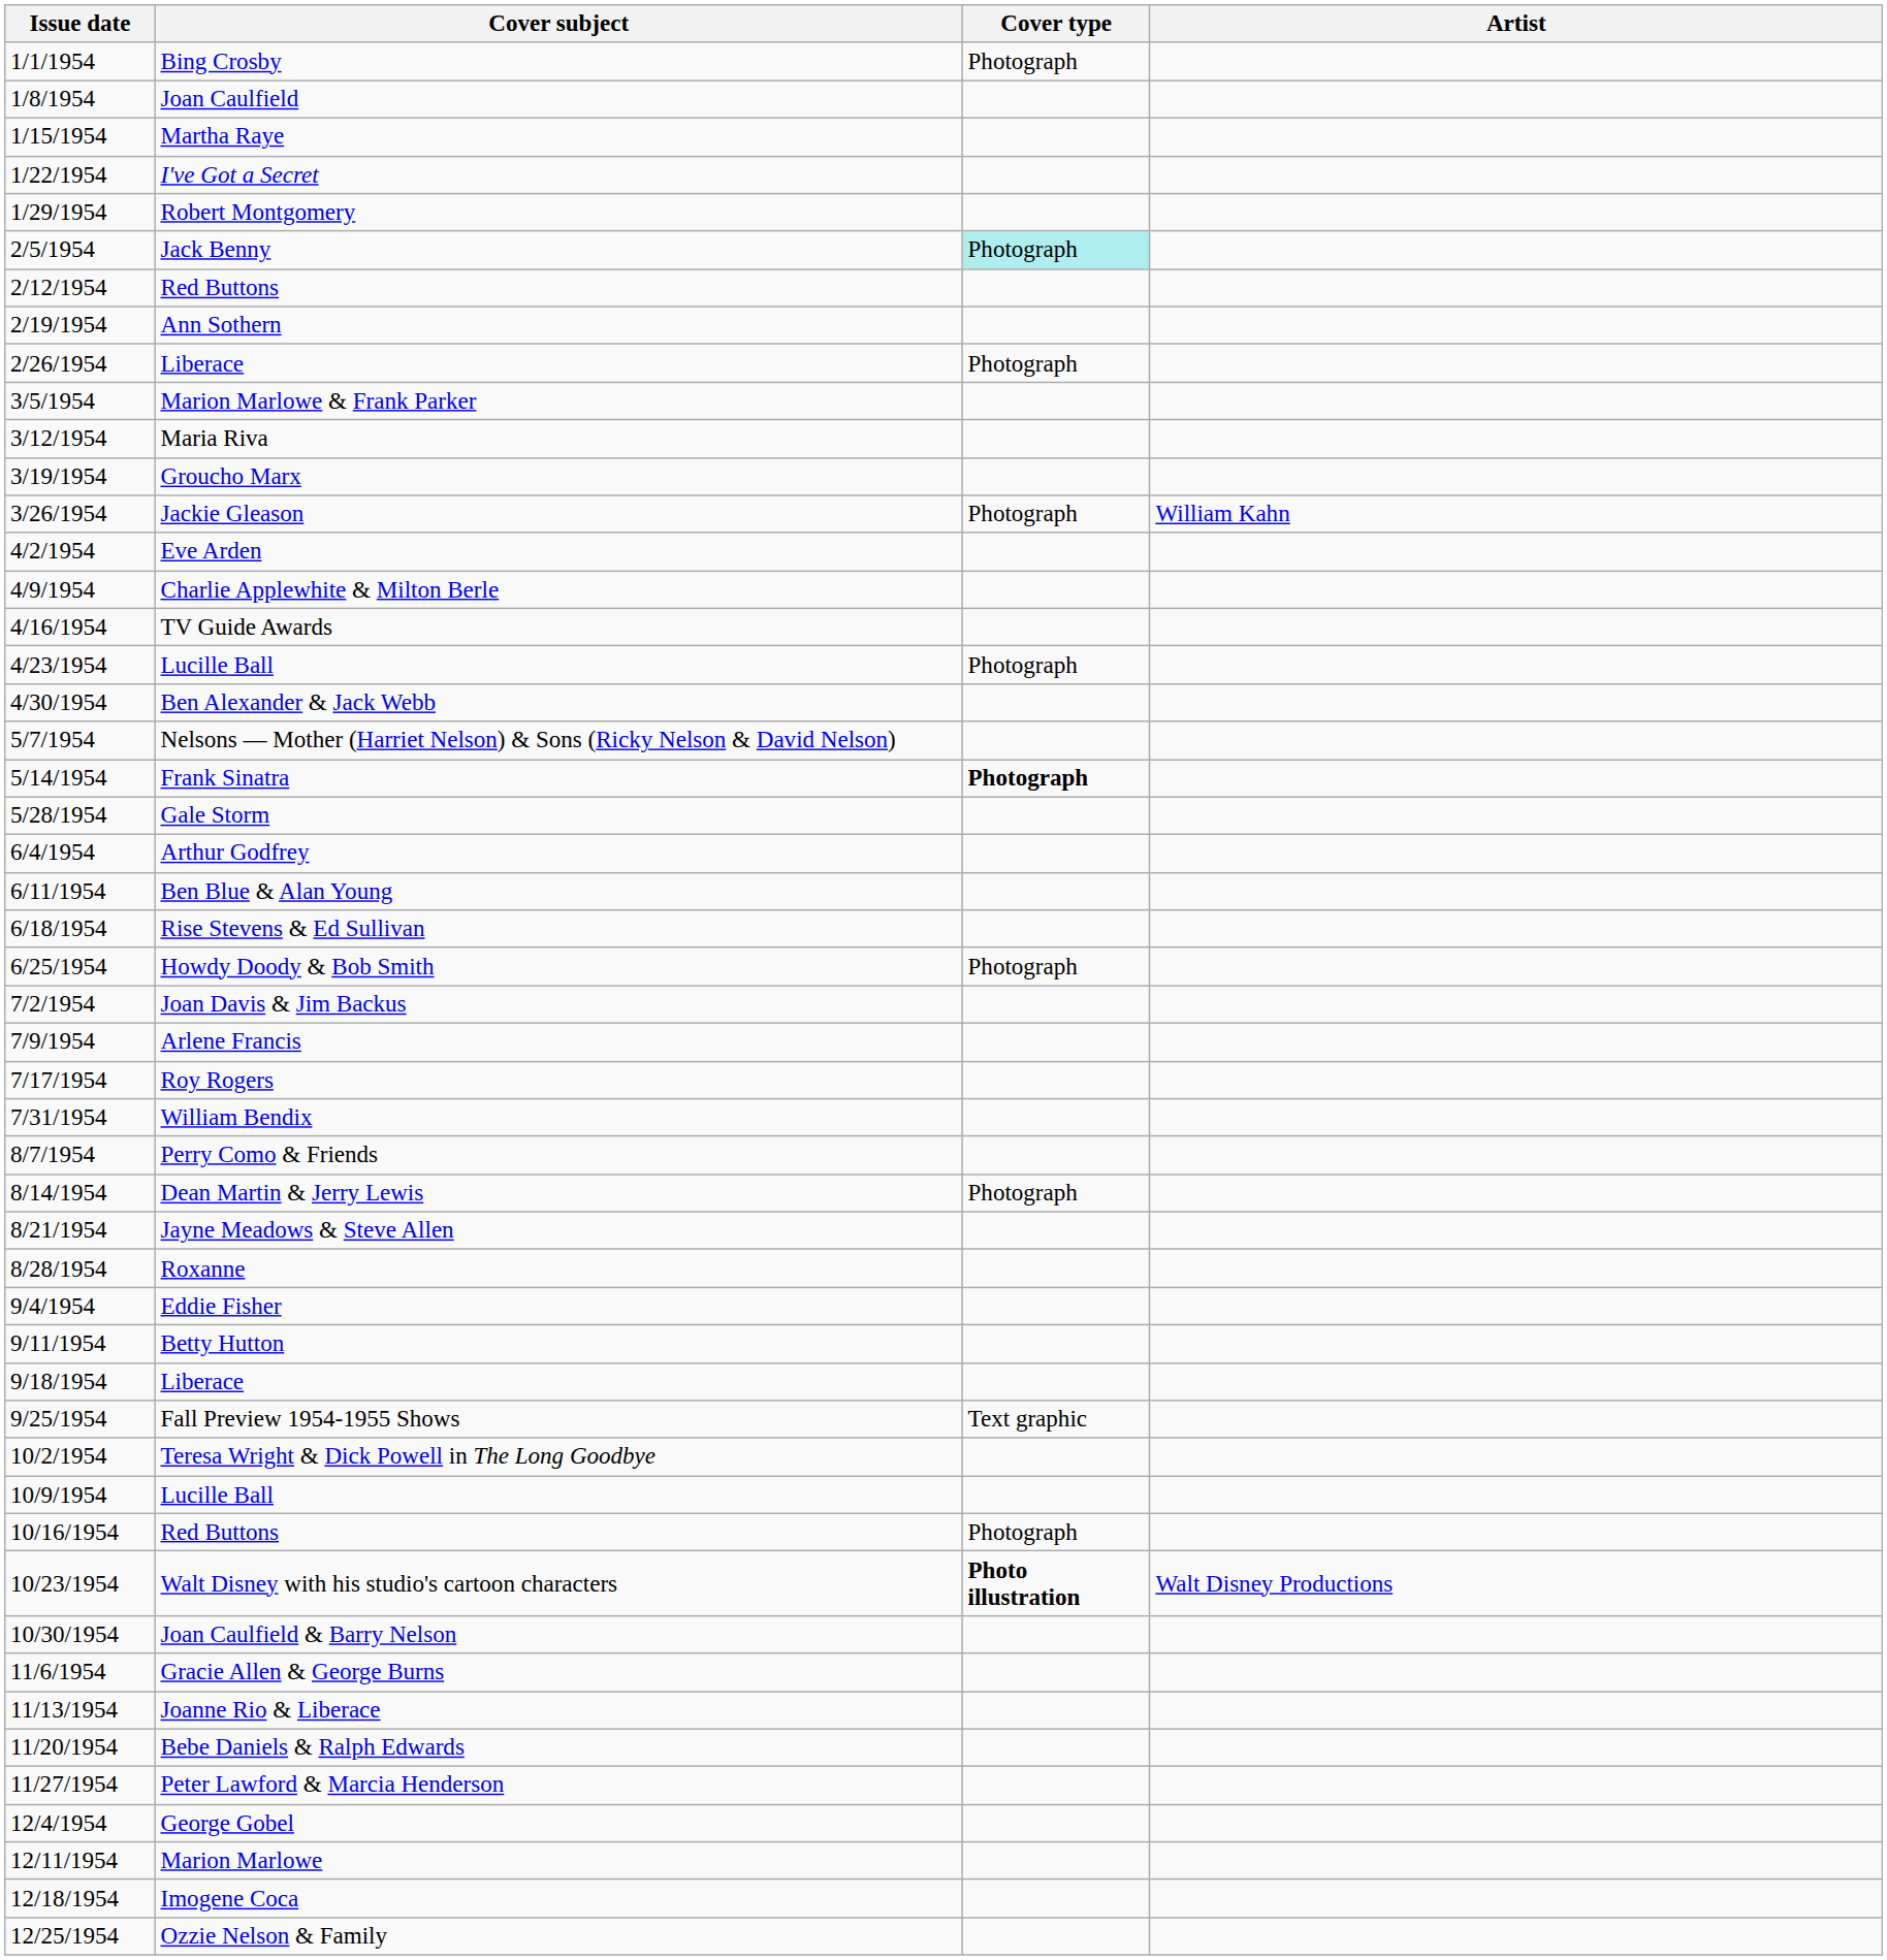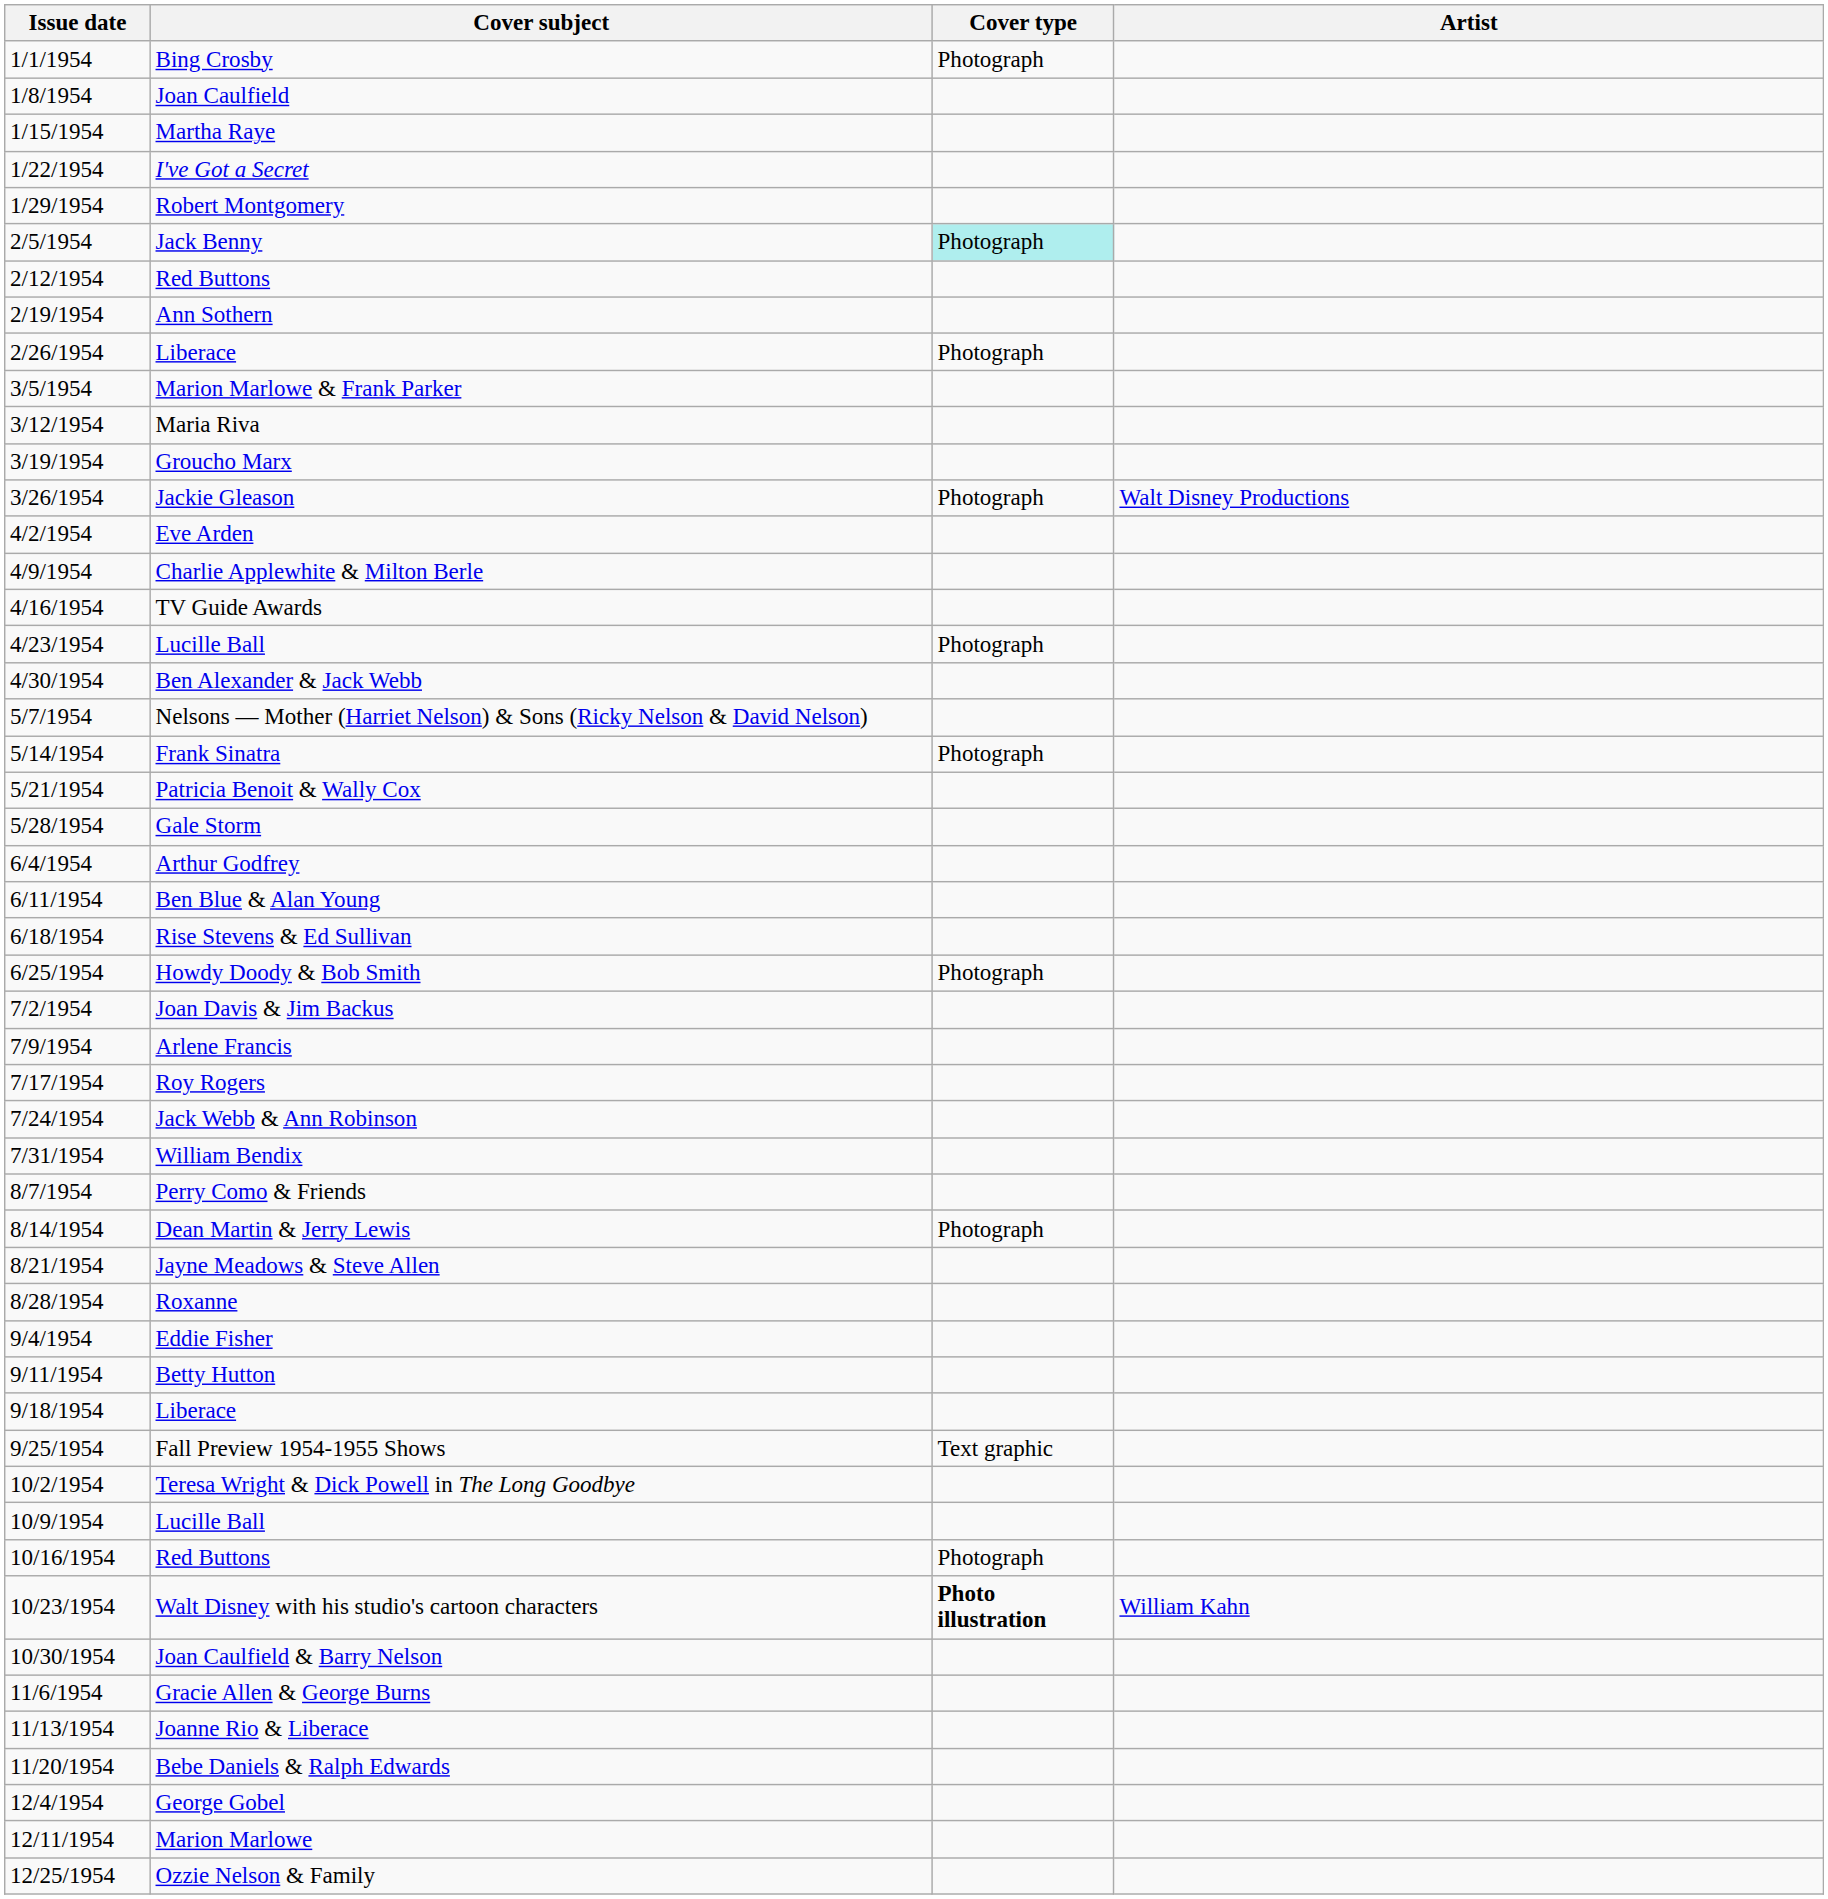 <table class="wikitable sortable" width=100% style="font-size:100%;">
 <tr>
 <th width=8%>Issue date</th>
 <th width=43%>Cover subject</th>
 <th width=10%>Cover type</th>
 <th width=39%>Artist</th>
 </tr>
 <tr>
 <td>1/1/1954</td>
 <td><a href='#'>Bing Crosby</a></td>
 <td>Photograph</td>
 <td></td>
 </tr>
 <tr>
 <td>1/8/1954</td>
 <td><a href='#'>Joan Caulfield</a></td>
 <td></td>
 <td></td>
 </tr>
 <tr>
 <td>1/15/1954</td>
 <td><a href='#'>Martha Raye</a></td>
 <td></td>
 <td></td>
 </tr>
 <tr>
 <td>1/22/1954</td>
 <td><em><a href='#'>I've Got a Secret</a></em></td>
 <td></td>
 <td></td>
 </tr>
 <tr>
 <td>1/29/1954</td>
 <td><a href='#'>Robert Montgomery</a></td>
 <td></td>
 <td></td>
 </tr>
 <tr>
 <td>2/5/1954</td>
 <td><a href='#'>Jack Benny</a></td>
 <td style="background: paleturquoise;">Photograph</td>
 <td></td>
 </tr>
 <tr>
 <td>2/12/1954</td>
 <td><a href='#'>Red Buttons</a></td>
 <td></td>
 <td></td>
 </tr>
 <tr>
 <td>2/19/1954</td>
 <td><a href='#'>Ann Sothern</a></td>
 <td></td>
 <td></td>
 </tr>
 <tr>
 <td>2/26/1954</td>
 <td><a href='#'>Liberace</a></td>
 <td>Photograph</td>
 <td></td>
 </tr>
 <tr>
 <td>3/5/1954</td>
 <td><a href='#'>Marion Marlowe</a> & <a href='#'>Frank Parker</a></td>
 <td></td>
 <td></td>
 </tr>
 <tr>
 <td>3/12/1954</td>
 <td>Maria Riva</td>
 <td></td>
 <td></td>
 </tr>
 <tr>
 <td>3/19/1954</td>
 <td><a href='#'>Groucho Marx</a></td>
 <td></td>
 <td></td>
 </tr>
 <tr>
 <td>3/26/1954</td>
 <td><a href='#'>Jackie Gleason</a></td>
 <td>Photograph</td>
-<td><a href='#'>William Kahn</a></td>
+<td><a href='#'>Walt Disney Productions</a></td>
 </tr>
 <tr>
 <td>4/2/1954</td>
 <td><a href='#'>Eve Arden</a></td>
 <td></td>
 <td></td>
 </tr>
 <tr>
 <td>4/9/1954</td>
 <td><a href='#'>Charlie Applewhite</a> & <a href='#'>Milton Berle</a></td>
 <td></td>
 <td></td>
 </tr>
 <tr>
 <td>4/16/1954</td>
 <td>TV Guide Awards</td>
 <td></td>
 <td></td>
 </tr>
 <tr>
 <td>4/23/1954</td>
 <td><a href='#'>Lucille Ball</a></td>
 <td>Photograph</td>
 <td></td>
 </tr>
 <tr>
 <td>4/30/1954</td>
 <td><a href='#'>Ben Alexander</a> & <a href='#'>Jack Webb</a></td>
 <td></td>
 <td></td>
 </tr>
 <tr>
 <td>5/7/1954</td>
 <td>Nelsons — Mother (<a href='#'>Harriet Nelson</a>) & Sons (<a href='#'>Ricky Nelson</a> & <a href='#'>David Nelson</a>)</td>
 <td></td>
 <td></td>
 </tr>
 <tr>
 <td>5/14/1954</td>
 <td><a href='#'>Frank Sinatra</a></td>
-<td><strong>Photograph</strong></td>
+<td>Photograph</td>
+<td></td>
+</tr>
+<tr>
+<td>5/21/1954</td>
+<td><a href='#'>Patricia Benoit</a> & <a href='#'>Wally Cox</a></td>
+<td></td>
 <td></td>
 </tr>
 <tr>
 <td>5/28/1954</td>
 <td><a href='#'>Gale Storm</a></td>
 <td></td>
 <td></td>
 </tr>
 <tr>
 <td>6/4/1954</td>
 <td><a href='#'>Arthur Godfrey</a></td>
 <td></td>
 <td></td>
 </tr>
 <tr>
 <td>6/11/1954</td>
 <td><a href='#'>Ben Blue</a> & <a href='#'>Alan Young</a></td>
 <td></td>
 <td></td>
 </tr>
 <tr>
 <td>6/18/1954</td>
 <td><a href='#'>Rise Stevens</a> & <a href='#'>Ed Sullivan</a></td>
 <td></td>
 <td></td>
 </tr>
 <tr>
 <td>6/25/1954</td>
 <td><a href='#'>Howdy Doody</a> & <a href='#'>Bob Smith</a></td>
 <td>Photograph</td>
 <td></td>
 </tr>
 <tr>
 <td>7/2/1954</td>
 <td><a href='#'>Joan Davis</a> & <a href='#'>Jim Backus</a></td>
 <td></td>
 <td></td>
 </tr>
 <tr>
 <td>7/9/1954</td>
 <td><a href='#'>Arlene Francis</a></td>
 <td></td>
 <td></td>
 </tr>
 <tr>
 <td>7/17/1954</td>
 <td><a href='#'>Roy Rogers</a></td>
+<td></td>
+<td></td>
+</tr>
+<tr>
+<td>7/24/1954</td>
+<td><a href='#'>Jack Webb</a> & <a href='#'>Ann Robinson</a></td>
 <td></td>
 <td></td>
 </tr>
 <tr>
 <td>7/31/1954</td>
 <td><a href='#'>William Bendix</a></td>
 <td></td>
 <td></td>
 </tr>
 <tr>
 <td>8/7/1954</td>
 <td><a href='#'>Perry Como</a> & Friends</td>
 <td></td>
 <td></td>
 </tr>
 <tr>
 <td>8/14/1954</td>
 <td><a href='#'>Dean Martin</a> & <a href='#'>Jerry Lewis</a></td>
 <td>Photograph</td>
 <td></td>
 </tr>
 <tr>
 <td>8/21/1954</td>
 <td><a href='#'>Jayne Meadows</a> & <a href='#'>Steve Allen</a></td>
 <td></td>
 <td></td>
 </tr>
 <tr>
 <td>8/28/1954</td>
 <td><a href='#'>Roxanne</a></td>
 <td></td>
 <td></td>
 </tr>
 <tr>
 <td>9/4/1954</td>
 <td><a href='#'>Eddie Fisher</a></td>
 <td></td>
 <td></td>
 </tr>
 <tr>
 <td>9/11/1954</td>
 <td><a href='#'>Betty Hutton</a></td>
 <td></td>
 <td></td>
 </tr>
 <tr>
 <td>9/18/1954</td>
 <td><a href='#'>Liberace</a></td>
 <td></td>
 <td></td>
 </tr>
 <tr>
 <td>9/25/1954</td>
 <td>Fall Preview 1954-1955 Shows</td>
 <td>Text graphic</td>
 <td></td>
 </tr>
 <tr>
 <td>10/2/1954</td>
 <td><a href='#'>Teresa Wright</a> & <a href='#'>Dick Powell</a> in <em>The Long Goodbye</em></td>
 <td></td>
 <td></td>
 </tr>
 <tr>
 <td>10/9/1954</td>
 <td><a href='#'>Lucille Ball</a></td>
 <td></td>
 <td></td>
 </tr>
 <tr>
 <td>10/16/1954</td>
 <td><a href='#'>Red Buttons</a></td>
 <td>Photograph</td>
 <td></td>
 </tr>
 <tr>
 <td>10/23/1954</td>
 <td><a href='#'>Walt Disney</a> with his studio's cartoon characters</td>
 <td><strong>Photo illustration</strong></td>
-<td><a href='#'>Walt Disney Productions</a></td>
+<td><a href='#'>William Kahn</a></td>
 </tr>
 <tr>
 <td>10/30/1954</td>
 <td><a href='#'>Joan Caulfield</a> & <a href='#'>Barry Nelson</a></td>
 <td></td>
 <td></td>
 </tr>
 <tr>
 <td>11/6/1954</td>
 <td><a href='#'>Gracie Allen</a> & <a href='#'>George Burns</a></td>
 <td></td>
 <td></td>
 </tr>
 <tr>
 <td>11/13/1954</td>
 <td><a href='#'>Joanne Rio</a> & <a href='#'>Liberace</a></td>
 <td></td>
 <td></td>
 </tr>
 <tr>
 <td>11/20/1954</td>
 <td><a href='#'>Bebe Daniels</a> & <a href='#'>Ralph Edwards</a></td>
 <td></td>
 <td></td>
 </tr>
 <tr>
-<td>11/27/1954</td>
-<td><a href='#'>Peter Lawford</a> & <a href='#'>Marcia Henderson</a></td>
-<td></td>
-<td></td>
-</tr>
-<tr>
 <td>12/4/1954</td>
 <td><a href='#'>George Gobel</a></td>
 <td></td>
 <td></td>
 </tr>
 <tr>
 <td>12/11/1954</td>
 <td><a href='#'>Marion Marlowe</a></td>
 <td></td>
 <td></td>
 </tr>
 <tr>
-<td>12/18/1954</td>
-<td><a href='#'>Imogene Coca</a></td>
-<td></td>
-<td></td>
-</tr>
-<tr>
 <td>12/25/1954</td>
 <td><a href='#'>Ozzie Nelson</a> & Family</td>
 <td></td>
 <td></td>
 </tr>
 </table>
